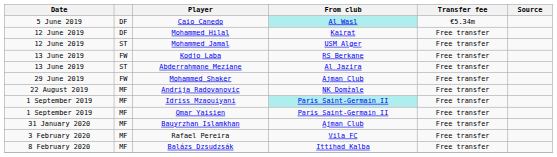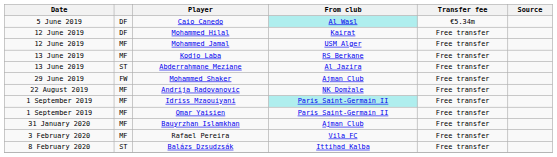 <table class="wikitable sortable" style="width:70%; text-align:center; font-size:85%; text-align:centre;">
 <tr>
 <th>Date</th>
 <th></th>
 <th>Player</th>
 <th>From club</th>
 <th>Transfer fee</th>
 <th>Source</th>
 </tr>
 <tr>
 <td>5 June 2019</td>
 <td>DF</td>
 <td> <a href='#'>Caio Canedo</a></td>
 <td style="background: paleturquoise;"> <a href='#'>Al Wasl</a></td>
 <td>€5.34m</td>
 <td></td>
 </tr>
 <tr>
 <td>12 June 2019</td>
 <td>DF</td>
 <td> <a href='#'>Mohammed Hilal</a></td>
 <td> <a href='#'>Kairat</a></td>
 <td>Free transfer</td>
 <td></td>
 </tr>
 <tr>
 <td>12 June 2019</td>
-<td>ST</td>
+<td>MF</td>
 <td> <a href='#'>Mohammed Jamal</a></td>
 <td> <a href='#'>USM Alger</a></td>
 <td>Free transfer</td>
 <td></td>
 </tr>
 <tr>
 <td>13 June 2019</td>
-<td>FW</td>
+<td>MF</td>
 <td> <a href='#'>Kodjo Laba</a></td>
 <td> <a href='#'>RS Berkane</a></td>
 <td>Free transfer</td>
 <td></td>
 </tr>
 <tr>
 <td>13 June 2019</td>
 <td>ST</td>
 <td> <a href='#'>Abderrahmane Meziane</a></td>
 <td> <a href='#'>Al Jazira</a></td>
 <td>Free transfer</td>
 <td></td>
 </tr>
 <tr>
 <td>29 June 2019</td>
 <td>FW</td>
 <td> <a href='#'>Mohammed Shaker</a></td>
 <td> <a href='#'>Ajman Club</a></td>
 <td>Free transfer</td>
 <td></td>
 </tr>
 <tr>
 <td>22 August 2019</td>
 <td>MF</td>
 <td> <a href='#'>Andrija Radovanovic</a></td>
 <td> <a href='#'>NK Domžale</a></td>
 <td>Free transfer</td>
 <td></td>
 </tr>
 <tr>
 <td>1 September 2019</td>
 <td>MF</td>
 <td> <a href='#'>Idriss Mzaouiyani</a></td>
 <td style="background: paleturquoise;"> <a href='#'>Paris Saint-Germain II</a></td>
 <td>Free transfer</td>
 <td></td>
 </tr>
 <tr>
 <td>1 September 2019</td>
 <td>MF</td>
 <td> <a href='#'>Omar Yaisien</a></td>
 <td> <a href='#'>Paris Saint-Germain II</a></td>
 <td>Free transfer</td>
 <td></td>
 </tr>
 <tr>
 <td>31 January 2020</td>
 <td>MF</td>
 <td> <a href='#'>Bauyrzhan Islamkhan</a></td>
 <td> <a href='#'>Ajman Club</a></td>
 <td>Free transfer</td>
 <td></td>
 </tr>
 <tr>
 <td>3 February 2020</td>
 <td>MF</td>
 <td> Rafael Pereira</td>
 <td> <a href='#'>Vila FC</a></td>
 <td>Free transfer</td>
 <td></td>
 </tr>
 <tr>
 <td>8 February 2020</td>
-<td>MF</td>
+<td>ST</td>
 <td> <a href='#'>Balázs Dzsudzsák</a></td>
 <td> <a href='#'>Ittihad Kalba</a></td>
 <td>Free transfer</td>
 <td></td>
 </tr>
 <tr>
 </tr>
 </table>
